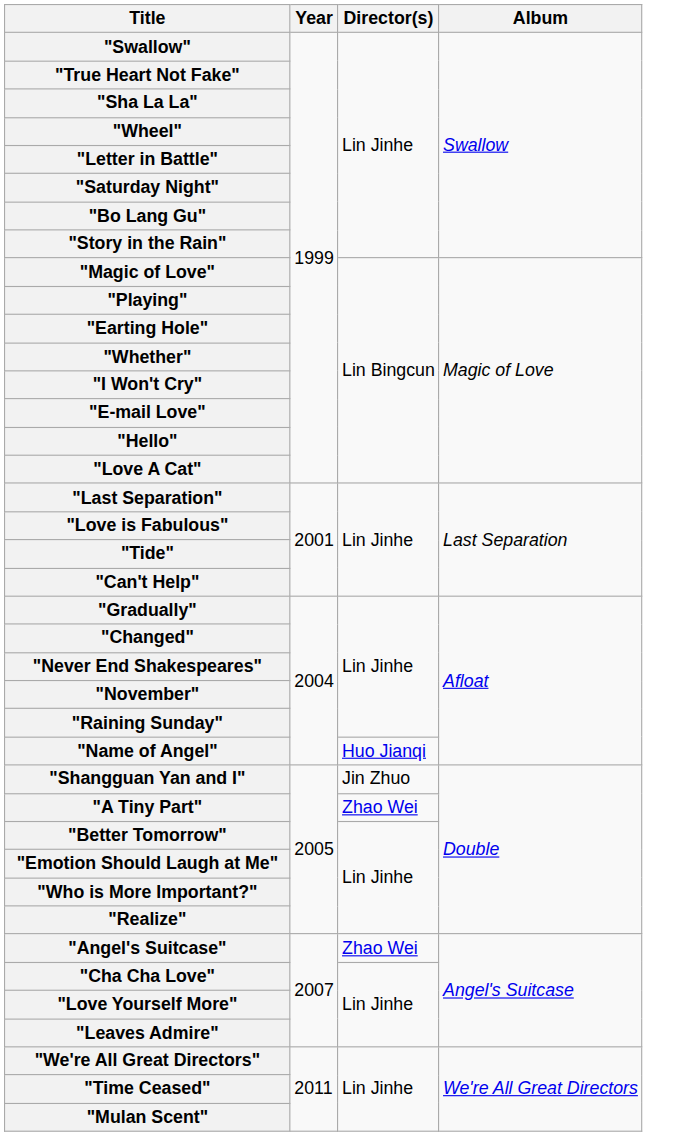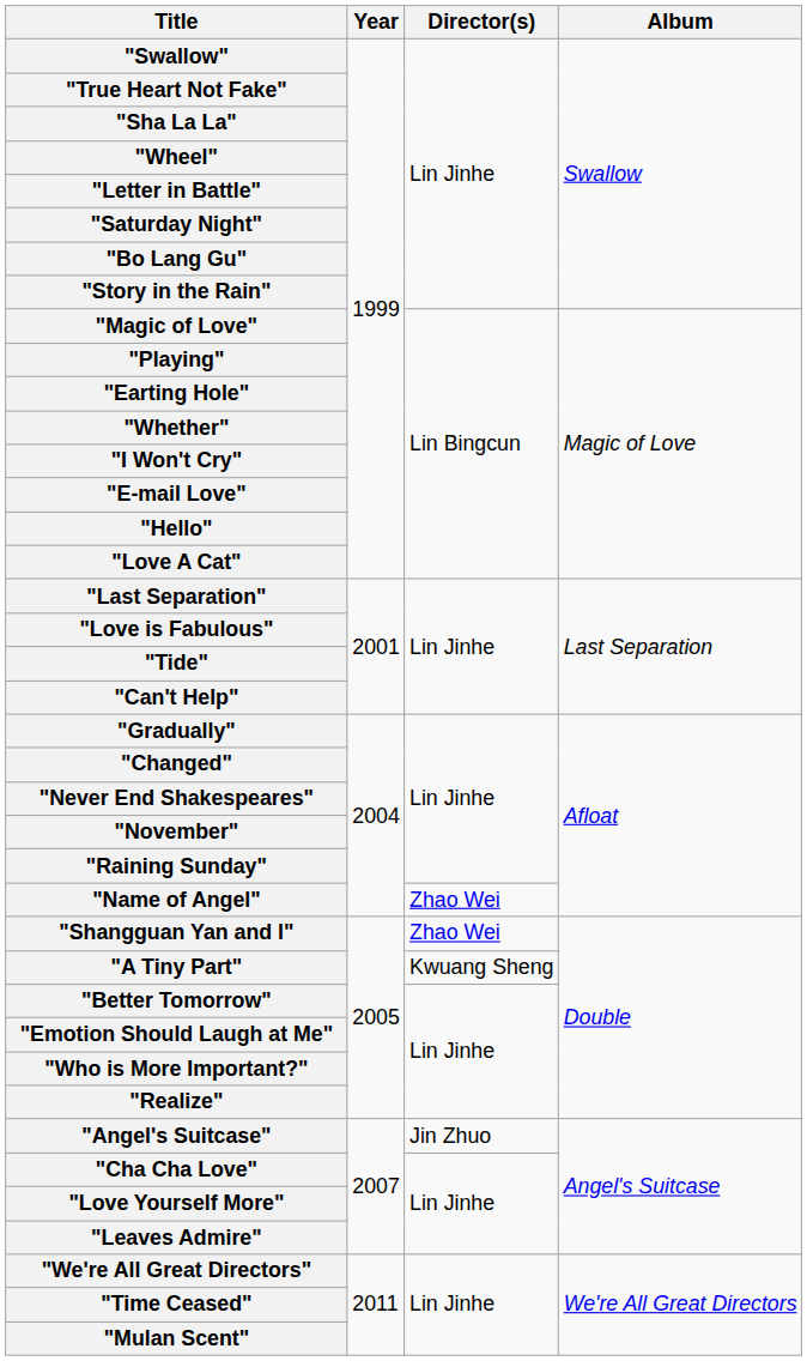 <table class="wikitable plainrowheaders">
 <tr>
 <th style="width:250px;">Title</th>
 <th>Year</th>
 <th>Director(s)</th>
 <th>Album</th>
 </tr>
 <tr>
 <th scope="row">"Swallow"</th>
 <td rowspan="16">1999</td>
 <td rowspan="8">Lin Jinhe</td>
 <td rowspan="8"><em><a href='#'>Swallow</a></em></td>
 </tr>
 <tr>
 <th scope="row">"True Heart Not Fake"</th>
 </tr>
 <tr>
 <th scope="row">"Sha La La"</th>
 </tr>
 <tr>
 <th scope="row">"Wheel"</th>
 </tr>
 <tr>
 <th scope="row">"Letter in Battle"</th>
 </tr>
 <tr>
 <th scope="row">"Saturday Night"</th>
 </tr>
 <tr>
 <th scope="row">"Bo Lang Gu"</th>
 </tr>
 <tr>
 <th scope="row">"Story in the Rain"</th>
 </tr>
 <tr>
 <th scope="row">"Magic of Love"</th>
 <td rowspan="8">Lin Bingcun</td>
 <td rowspan="8"><em>Magic of Love</em></td>
 </tr>
 <tr>
 <th scope="row">"Playing"</th>
 </tr>
 <tr>
 <th scope="row">"Earting Hole"</th>
 </tr>
 <tr>
 <th scope="row">"Whether"</th>
 </tr>
 <tr>
 <th scope="row">"I Won't Cry"</th>
 </tr>
 <tr>
 <th scope="row">"E-mail Love"</th>
 </tr>
 <tr>
 <th scope="row">"Hello"</th>
 </tr>
 <tr>
 <th scope="row">"Love A Cat"</th>
 </tr>
 <tr>
 <th scope="row">"Last Separation"</th>
 <td rowspan="4">2001</td>
 <td rowspan="4">Lin Jinhe</td>
 <td rowspan="4"><em>Last Separation</em></td>
 </tr>
 <tr>
 <th scope="row">"Love is Fabulous"</th>
 </tr>
 <tr>
 <th scope="row">"Tide"</th>
 </tr>
 <tr>
 <th scope="row">"Can't Help"</th>
 </tr>
 <tr>
 <th scope="row">"Gradually"</th>
 <td rowspan="6">2004</td>
 <td rowspan="5">Lin Jinhe</td>
 <td rowspan="6"><em><a href='#'>Afloat</a></em></td>
 </tr>
 <tr>
 <th scope="row">"Changed"</th>
 </tr>
 <tr>
 <th scope="row">"Never End Shakespeares"</th>
 </tr>
 <tr>
 <th scope="row">"November"</th>
 </tr>
 <tr>
 <th scope="row">"Raining Sunday"</th>
 </tr>
 <tr>
 <th scope="row">"Name of Angel"</th>
-<td><a href='#'>Huo Jianqi</a></td>
+<td><a href='#'>Zhao Wei</a></td>
 </tr>
 <tr>
 <th scope="row">"Shangguan Yan and I"</th>
 <td rowspan="6">2005</td>
-<td>Jin Zhuo</td>
+<td><a href='#'>Zhao Wei</a></td>
 <td rowspan="6"><em><a href='#'>Double</a></em></td>
 </tr>
 <tr>
 <th scope="row">"A Tiny Part"</th>
-<td><a href='#'>Zhao Wei</a></td>
+<td>Kwuang Sheng</td>
 </tr>
 <tr>
 <th scope="row">"Better Tomorrow"</th>
 <td rowspan="4">Lin Jinhe</td>
 </tr>
 <tr>
 <th scope="row">"Emotion Should Laugh at Me"</th>
 </tr>
 <tr>
 <th scope="row">"Who is More Important?"</th>
 </tr>
 <tr>
 <th scope="row">"Realize"</th>
 </tr>
 <tr>
 <th scope="row">"Angel's Suitcase"</th>
 <td rowspan="4">2007</td>
-<td><a href='#'>Zhao Wei</a></td>
+<td>Jin Zhuo</td>
 <td rowspan="4"><em><a href='#'>Angel's Suitcase</a></em></td>
 </tr>
 <tr>
 <th scope="row">"Cha Cha Love"</th>
 <td rowspan="3">Lin Jinhe</td>
 </tr>
 <tr>
 <th scope="row">"Love Yourself More"</th>
 </tr>
 <tr>
 <th scope="row">"Leaves Admire"</th>
 </tr>
 <tr>
 <th scope="row">"We're All Great Directors"</th>
 <td rowspan="4">2011</td>
 <td rowspan="3">Lin Jinhe</td>
 <td rowspan="3"><em><a href='#'>We're All Great Directors</a></em></td>
 </tr>
 <tr>
 <th scope="row">"Time Ceased"</th>
 </tr>
 <tr>
 <th scope="row">"Mulan Scent"</th>
 </tr>
 </table>
